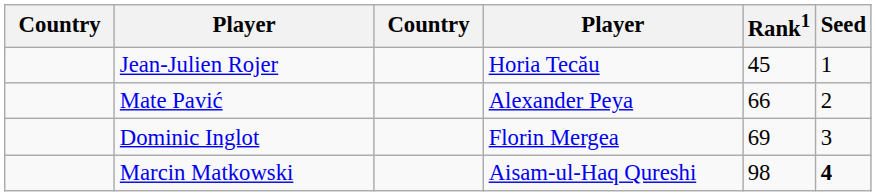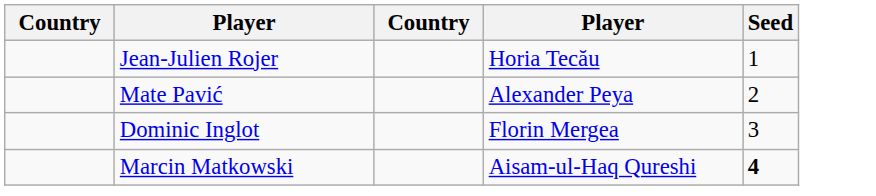 <table class="sortable wikitable">
 <tr>
 <th width="70">Country</th>
 <th width="175">Player</th>
 <th width="70">Country</th>
 <th width="175">Player</th>
-<th>Rank<sup>1</sup></th>
 <th>Seed</th>
 </tr>
 <tr>
 <td></td>
 <td><a href='#'>Jean-Julien Rojer</a></td>
 <td></td>
 <td><a href='#'>Horia Tecău</a></td>
-<td>45</td>
 <td>1</td>
 </tr>
 <tr>
 <td></td>
 <td><a href='#'>Mate Pavić</a></td>
 <td></td>
 <td><a href='#'>Alexander Peya</a></td>
-<td>66</td>
 <td>2</td>
 </tr>
 <tr>
 <td></td>
 <td><a href='#'>Dominic Inglot</a></td>
 <td></td>
 <td><a href='#'>Florin Mergea</a></td>
-<td>69</td>
 <td>3</td>
 </tr>
 <tr>
 <td></td>
 <td><a href='#'>Marcin Matkowski</a></td>
 <td></td>
 <td><a href='#'>Aisam-ul-Haq Qureshi</a></td>
-<td>98</td>
 <td><strong>4</strong></td>
 </tr>
 </table>
